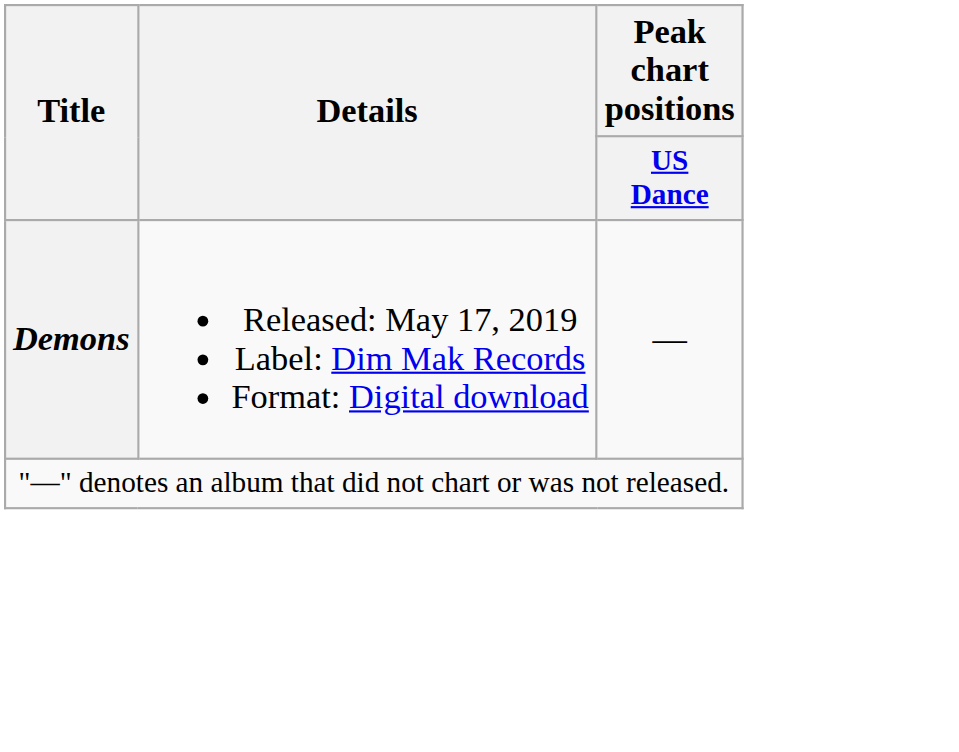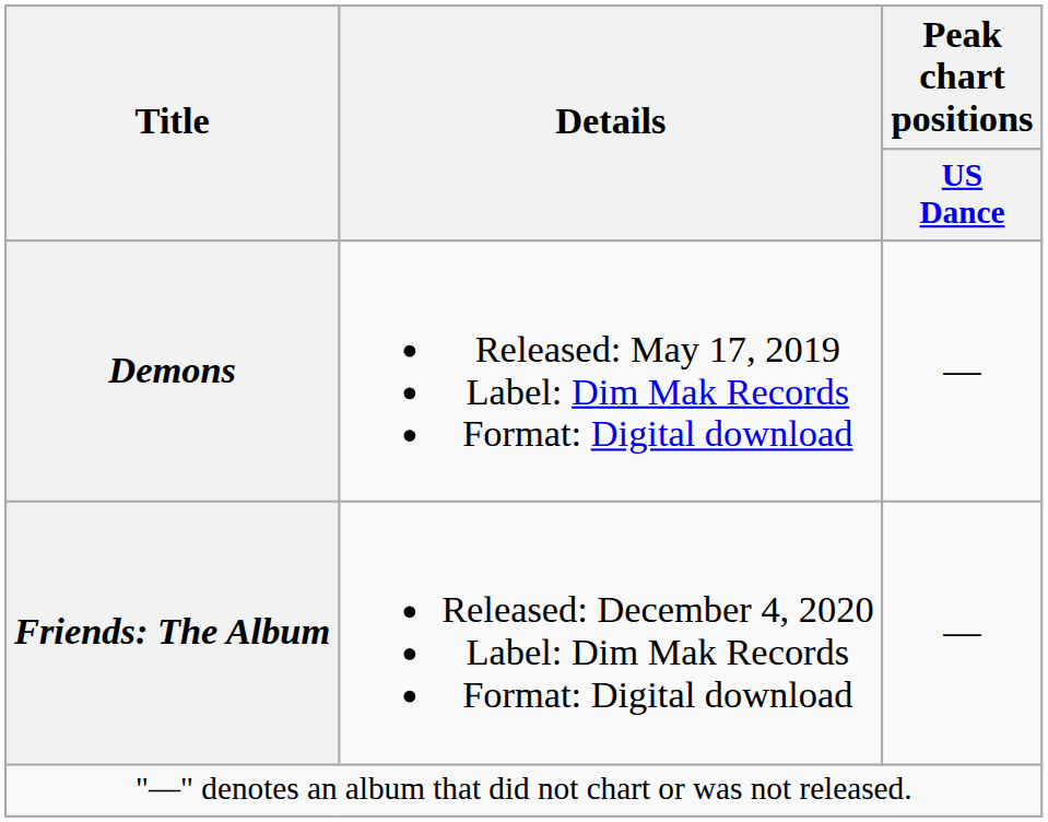 <table class="wikitable plainrowheaders" style="text-align:center;">
 <tr>
 <th rowspan="2" scope="col">Title</th>
 <th rowspan="2" scope="col">Details</th>
 <th scope="col">Peak chart positions</th>
 </tr>
 <tr>
 <th scope="col" style="width:3em;font-size:85%;"><a href='#'>US</a><br><a href='#'>Dance</a><br></th>
 </tr>
 <tr>
 <th scope="row"><em>Demons</em></th>
 <td><br><ul><li>Released: May 17, 2019</li><li>Label: <a href='#'>Dim Mak Records</a></li><li>Format: <a href='#'>Digital download</a></li></ul></td>
 <td>—</td>
 </tr>
 <tr>
+<th scope="row"><em>Friends: The Album</em></th>
+<td><br><ul><li>Released: December 4, 2020</li><li>Label: Dim Mak Records</li><li>Format: Digital download</li></ul></td>
+<td>—</td>
+</tr>
+<tr>
 <td colspan="3" style="font-size:85%">"—" denotes an album that did not chart or was not released.</td>
 </tr>
 </table>
